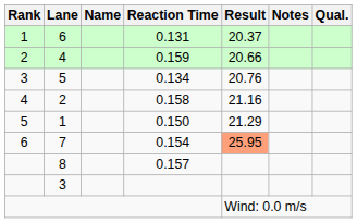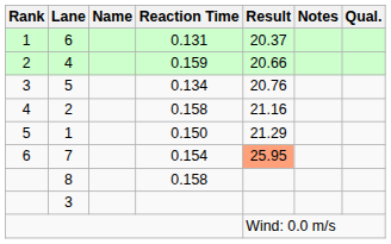 <table class="wikitable sortable" style="text-align:center">
 <tr>
 <th>Rank</th>
 <th>Lane</th>
 <th>Name</th>
 <th>Reaction Time</th>
 <th>Result</th>
 <th>Notes</th>
 <th>Qual.</th>
 </tr>
 <tr bgcolor=ccffcc>
 <td>1</td>
 <td>6</td>
 <td align="left"></td>
 <td>0.131</td>
 <td>20.37</td>
 <td></td>
 <td></td>
 </tr>
 <tr bgcolor=ccffcc>
 <td>2</td>
 <td>4</td>
 <td align="left"></td>
 <td>0.159</td>
 <td>20.66</td>
 <td></td>
 <td></td>
 </tr>
 <tr>
 <td>3</td>
 <td>5</td>
 <td align="left"></td>
 <td>0.134</td>
 <td>20.76</td>
 <td></td>
 <td></td>
 </tr>
 <tr>
 <td>4</td>
 <td>2</td>
 <td align="left"></td>
 <td>0.158</td>
 <td>21.16</td>
 <td></td>
 <td></td>
 </tr>
 <tr>
 <td>5</td>
 <td>1</td>
 <td align="left"></td>
 <td>0.150</td>
 <td>21.29</td>
 <td></td>
 <td></td>
 </tr>
 <tr>
 <td>6</td>
 <td>7</td>
 <td align="left"></td>
 <td>0.154</td>
 <td style="background: lightsalmon;">25.95</td>
 <td></td>
 <td></td>
 </tr>
 <tr>
 <td></td>
 <td>8</td>
 <td align="left"></td>
-<td>0.157</td>
+<td>0.158</td>
 <td></td>
 <td></td>
 <td></td>
 </tr>
 <tr>
 <td></td>
 <td>3</td>
 <td align="left"></td>
 <td></td>
 <td></td>
 <td></td>
 <td></td>
 </tr>
 <tr class="sortbottom">
 <td colspan=4></td>
 <td colspan="3" style="text-align:left;">Wind: 0.0 m/s</td>
 </tr>
 </table>
